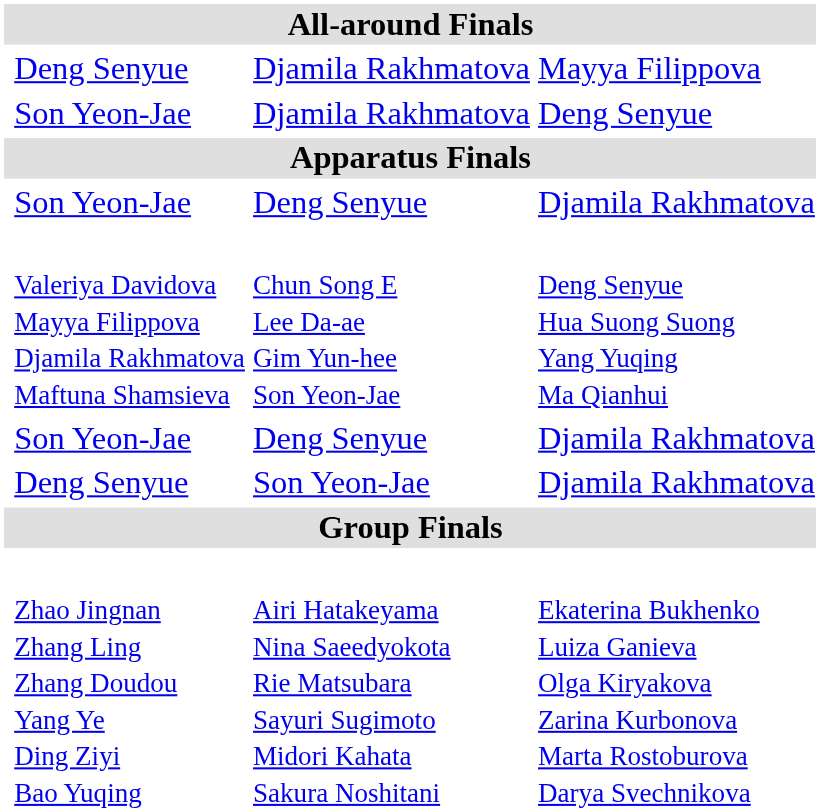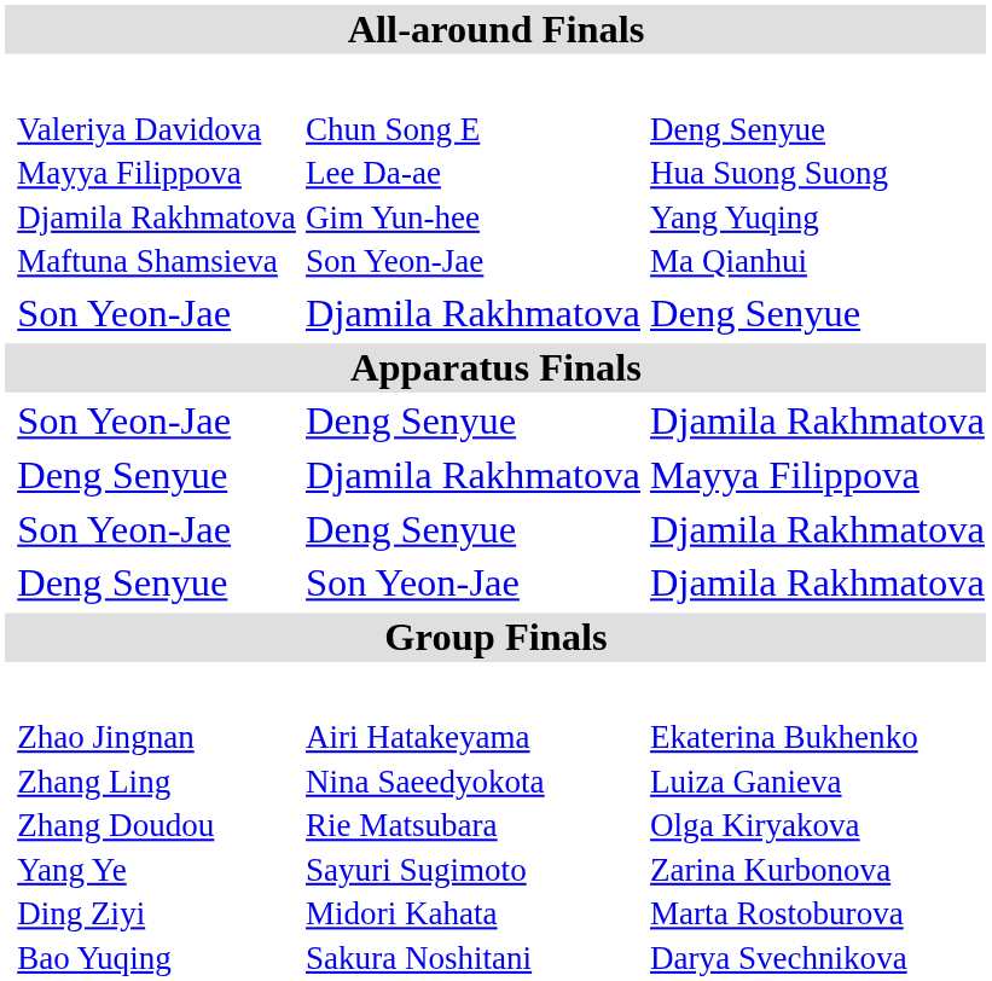 <table>
 <tr bgcolor="DFDFDF">
 <td colspan="4" align="center"><strong>All-around Finals</strong></td>
 </tr>
 <tr>
 <th scope=row style="text-align:left"><br></th>
-<td><a href='#'>Deng Senyue</a><br><small></small></td>
-<td><a href='#'>Djamila Rakhmatova</a><br><small></small></td>
-<td><a href='#'>Mayya Filippova</a><br><small></small></td>
+<td valign="top"><br><small><a href='#'>Valeriya Davidova</a><br><a href='#'>Mayya Filippova</a><br><a href='#'>Djamila Rakhmatova</a><br><a href='#'>Maftuna Shamsieva</a></small></td>
+<td valign="top"><br><small><a href='#'>Chun Song E</a><br><a href='#'>Lee Da-ae</a><br><a href='#'>Gim Yun-hee</a><br><a href='#'>Son Yeon-Jae</a></small></td>
+<td valign="top"><br><small><a href='#'>Deng Senyue</a><br><a href='#'>Hua Suong Suong</a><br><a href='#'>Yang Yuqing</a><br><a href='#'>Ma Qianhui</a></small></td>
 </tr>
 <tr>
 <th scope=row style="text-align:left"><br></th>
 <td><a href='#'>Son Yeon-Jae</a><br><small></small></td>
 <td><a href='#'>Djamila Rakhmatova</a><br><small></small></td>
 <td><a href='#'>Deng Senyue</a><br><small></small></td>
 </tr>
 <tr bgcolor="DFDFDF">
 <td colspan="4" align="center"><strong>Apparatus Finals</strong></td>
 </tr>
 <tr>
 <th scope=row style="text-align:left"><br></th>
 <td><a href='#'>Son Yeon-Jae</a><br><small></small></td>
 <td><a href='#'>Deng Senyue</a><br><small></small></td>
 <td><a href='#'>Djamila Rakhmatova</a><br><small></small></td>
 </tr>
 <tr>
 <th scope=row style="text-align:left"><br></th>
-<td valign="top"><br><small><a href='#'>Valeriya Davidova</a><br><a href='#'>Mayya Filippova</a><br><a href='#'>Djamila Rakhmatova</a><br><a href='#'>Maftuna Shamsieva</a></small></td>
-<td valign="top"><br><small><a href='#'>Chun Song E</a><br><a href='#'>Lee Da-ae</a><br><a href='#'>Gim Yun-hee</a><br><a href='#'>Son Yeon-Jae</a></small></td>
-<td valign="top"><br><small><a href='#'>Deng Senyue</a><br><a href='#'>Hua Suong Suong</a><br><a href='#'>Yang Yuqing</a><br><a href='#'>Ma Qianhui</a></small></td>
+<td><a href='#'>Deng Senyue</a><br><small></small></td>
+<td><a href='#'>Djamila Rakhmatova</a><br><small></small></td>
+<td><a href='#'>Mayya Filippova</a><br><small></small></td>
 </tr>
 <tr>
 <th scope=row style="text-align:left"><br></th>
 <td><a href='#'>Son Yeon-Jae</a><br><small></small></td>
 <td><a href='#'>Deng Senyue</a><br><small></small></td>
 <td><a href='#'>Djamila Rakhmatova</a><br><small></small></td>
 </tr>
 <tr>
 <th scope=row style="text-align:left"><br></th>
 <td><a href='#'>Deng Senyue</a><br><small></small></td>
 <td><a href='#'>Son Yeon-Jae</a><br><small></small></td>
 <td><a href='#'>Djamila Rakhmatova</a><br><small></small></td>
 </tr>
 <tr bgcolor="DFDFDF">
 <td colspan="4" align="center"><strong>Group Finals</strong></td>
 </tr>
 <tr>
 <th scope=row style="text-align:left"><br></th>
 <td valign="top"><br><small><a href='#'>Zhao Jingnan</a><br><a href='#'>Zhang Ling</a><br><a href='#'>Zhang Doudou</a><br><a href='#'>Yang Ye</a><br><a href='#'>Ding Ziyi</a><br><a href='#'>Bao Yuqing</a></small></td>
 <td valign="top"><br><small><a href='#'>Airi Hatakeyama</a><br><a href='#'>Nina Saeedyokota</a><br><a href='#'>Rie Matsubara</a><br><a href='#'>Sayuri Sugimoto</a><br><a href='#'>Midori Kahata</a><br><a href='#'>Sakura Noshitani</a></small></td>
 <td valign="top"><br><small><a href='#'>Ekaterina Bukhenko</a><br><a href='#'>Luiza Ganieva</a><br><a href='#'>Olga Kiryakova</a><br><a href='#'>Zarina Kurbonova</a><br><a href='#'>Marta Rostoburova</a><br><a href='#'>Darya Svechnikova</a></small></td>
 </tr>
 <tr>
 <th scope=row style="text-align:left"><br></th>
 <td valign="top"><br><small></small></td>
 <td valign="top"><br><small></small></td>
 <td valign="top"><br><small></small></td>
 </tr>
 <tr>
 <th scope=row style="text-align:left"><br></th>
 <td valign="top"><br><small></small></td>
 <td valign="top"><br><small></small></td>
 <td valign="top"><br><small></small></td>
 </tr>
 <tr>
 </tr>
 </table>
